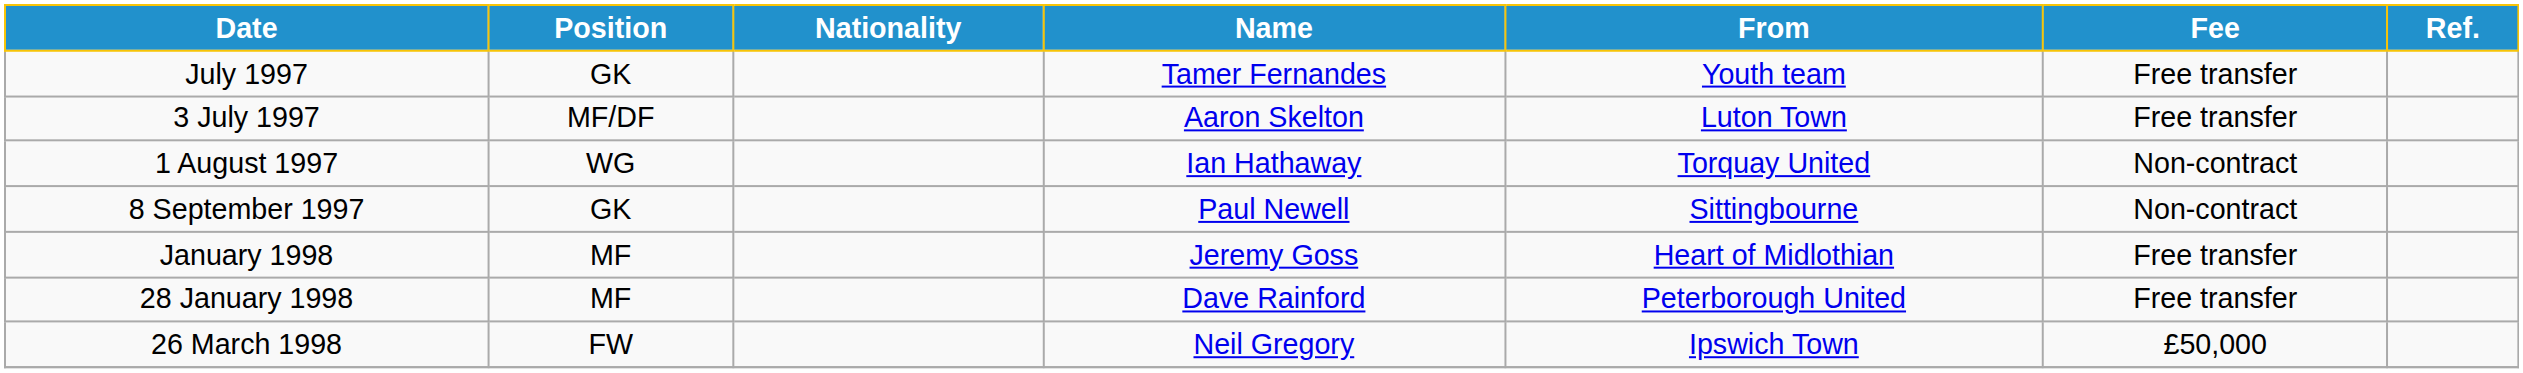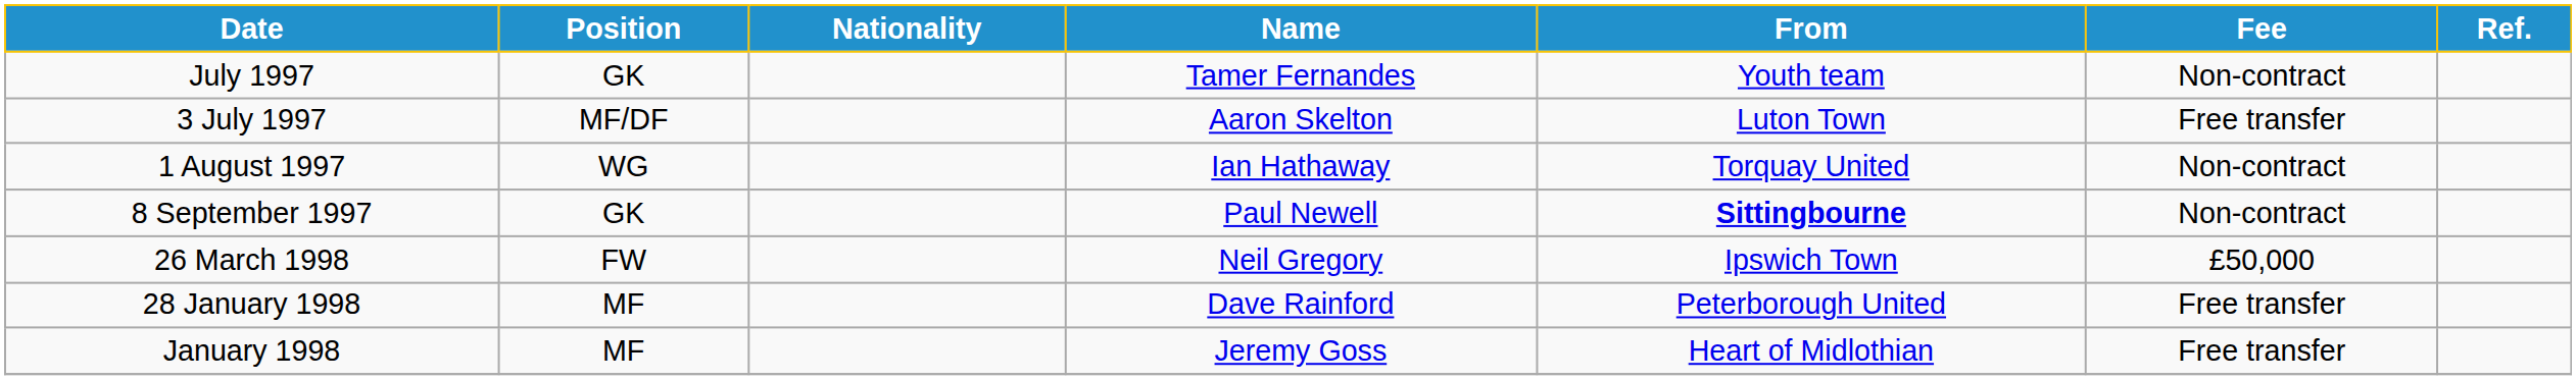 <table class="wikitable" style="text-align:center; font-size:90%; width:100%;">
 <tr>
 <th style="background:#2191CC; color:white; border:1px solid #F7C408; text-align:center;">Date</th>
 <th style="background:#2191CC; color:white; border:1px solid #F7C408; text-align:center;">Position</th>
 <th style="background:#2191CC; color:white; border:1px solid #F7C408; text-align:center;">Nationality</th>
 <th style="background:#2191CC; color:white; border:1px solid #F7C408; text-align:center;">Name</th>
 <th style="background:#2191CC; color:white; border:1px solid #F7C408; text-align:center;">From</th>
 <th style="background:#2191CC; color:white; border:1px solid #F7C408; text-align:center;">Fee</th>
 <th style="background:#2191CC; color:white; border:1px solid #F7C408; text-align:center;">Ref.</th>
 </tr>
 <tr>
 <td>July 1997</td>
 <td>GK</td>
 <td></td>
 <td><a href='#'>Tamer Fernandes</a></td>
 <td><a href='#'>Youth team</a></td>
-<td>Free transfer</td>
+<td>Non-contract</td>
 <td></td>
 </tr>
 <tr>
 <td>3 July 1997</td>
 <td>MF/DF</td>
 <td></td>
 <td><a href='#'>Aaron Skelton</a></td>
 <td> <a href='#'>Luton Town</a></td>
 <td>Free transfer</td>
 <td></td>
 </tr>
 <tr>
 <td>1 August 1997</td>
 <td>WG</td>
 <td></td>
 <td><a href='#'>Ian Hathaway</a></td>
 <td> <a href='#'>Torquay United</a></td>
 <td>Non-contract</td>
 <td></td>
 </tr>
 <tr>
 <td>8 September 1997</td>
 <td>GK</td>
 <td></td>
 <td><a href='#'>Paul Newell</a></td>
-<td> <a href='#'>Sittingbourne</a></td>
+<td><strong> <a href='#'>Sittingbourne</a></strong></td>
 <td>Non-contract</td>
+<td></td>
+</tr>
+<tr>
+<td>26 March 1998</td>
+<td>FW</td>
+<td></td>
+<td><a href='#'>Neil Gregory</a></td>
+<td> <a href='#'>Ipswich Town</a></td>
+<td>£50,000</td>
+<td></td>
+</tr>
+<tr>
+<td>28 January 1998</td>
+<td>MF</td>
+<td></td>
+<td><a href='#'>Dave Rainford</a></td>
+<td> <a href='#'>Peterborough United</a></td>
+<td>Free transfer</td>
 <td></td>
 </tr>
 <tr>
 <td>January 1998</td>
 <td>MF</td>
 <td></td>
 <td><a href='#'>Jeremy Goss</a></td>
 <td> <a href='#'>Heart of Midlothian</a></td>
 <td>Free transfer</td>
 <td></td>
 </tr>
 <tr>
-<td>28 January 1998</td>
-<td>MF</td>
-<td></td>
-<td><a href='#'>Dave Rainford</a></td>
-<td> <a href='#'>Peterborough United</a></td>
-<td>Free transfer</td>
-<td></td>
-</tr>
-<tr>
-<td>26 March 1998</td>
-<td>FW</td>
-<td></td>
-<td><a href='#'>Neil Gregory</a></td>
-<td> <a href='#'>Ipswich Town</a></td>
-<td>£50,000</td>
-<td></td>
-</tr>
-<tr>
 </tr>
 </table>
